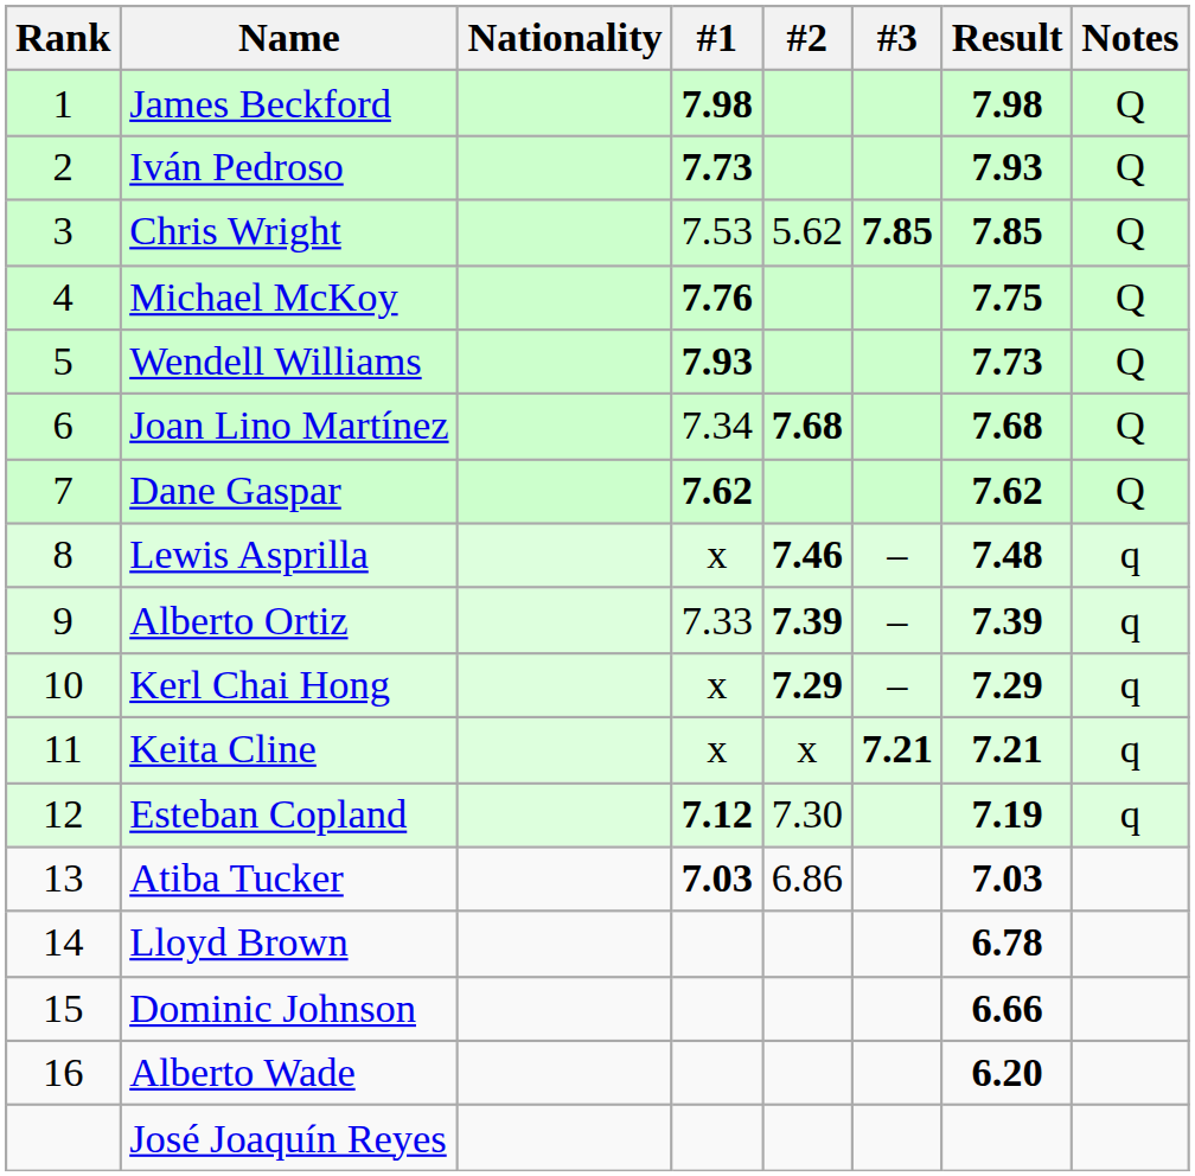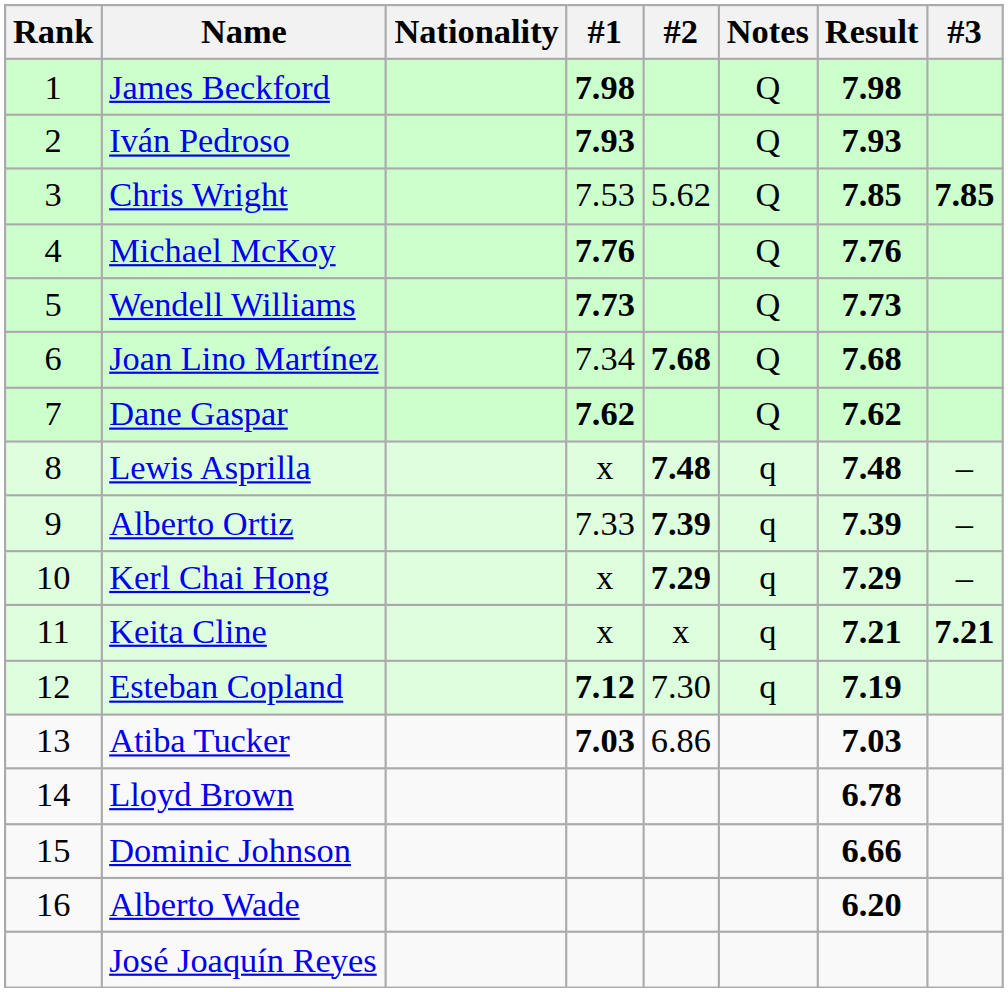 <table class="wikitable sortable" style="text-align:center">
 <tr>
 <th>Rank</th>
 <th>Name</th>
 <th>Nationality</th>
 <th>#1</th>
 <th>#2</th>
+<th>Notes</th>
+<th>Result</th>
 <th>#3</th>
-<th>Result</th>
-<th>Notes</th>
 </tr>
 <tr bgcolor=ccffcc>
 <td>1</td>
 <td align=left><a href='#'>James Beckford</a></td>
 <td align=left></td>
 <td><strong>7.98</strong></td>
 <td></td>
+<td>Q</td>
+<td><strong>7.98</strong></td>
 <td></td>
-<td><strong>7.98</strong></td>
-<td>Q</td>
 </tr>
 <tr bgcolor=ccffcc>
 <td>2</td>
 <td align=left><a href='#'>Iván Pedroso</a></td>
 <td align=left></td>
-<td><strong>7.73</strong></td>
+<td><strong>7.93</strong></td>
 <td></td>
+<td>Q</td>
+<td><strong>7.93</strong></td>
 <td></td>
-<td><strong>7.93</strong></td>
-<td>Q</td>
 </tr>
 <tr bgcolor=ccffcc>
 <td>3</td>
 <td align=left><a href='#'>Chris Wright</a></td>
 <td align=left></td>
 <td>7.53</td>
 <td>5.62</td>
+<td>Q</td>
 <td><strong>7.85</strong></td>
 <td><strong>7.85</strong></td>
-<td>Q</td>
 </tr>
 <tr bgcolor=ccffcc>
 <td>4</td>
 <td align=left><a href='#'>Michael McKoy</a></td>
 <td align=left></td>
 <td><strong>7.76</strong></td>
 <td></td>
+<td>Q</td>
+<td><strong>7.76</strong></td>
 <td></td>
-<td><strong>7.75</strong></td>
-<td>Q</td>
 </tr>
 <tr bgcolor=ccffcc>
 <td>5</td>
 <td align=left><a href='#'>Wendell Williams</a></td>
 <td align=left></td>
-<td><strong>7.93</strong></td>
+<td><strong>7.73</strong></td>
 <td></td>
+<td>Q</td>
+<td><strong>7.73</strong></td>
 <td></td>
-<td><strong>7.73</strong></td>
-<td>Q</td>
 </tr>
 <tr bgcolor=ccffcc>
 <td>6</td>
 <td align=left><a href='#'>Joan Lino Martínez</a></td>
 <td align=left></td>
 <td>7.34</td>
 <td><strong>7.68</strong></td>
+<td>Q</td>
+<td><strong>7.68</strong></td>
 <td></td>
-<td><strong>7.68</strong></td>
-<td>Q</td>
 </tr>
 <tr bgcolor=ccffcc>
 <td>7</td>
 <td align=left><a href='#'>Dane Gaspar</a></td>
 <td align=left></td>
 <td><strong>7.62</strong></td>
 <td></td>
+<td>Q</td>
+<td><strong>7.62</strong></td>
 <td></td>
-<td><strong>7.62</strong></td>
-<td>Q</td>
 </tr>
 <tr bgcolor=ddffdd>
 <td>8</td>
 <td align=left><a href='#'>Lewis Asprilla</a></td>
 <td align=left></td>
 <td>x</td>
-<td><strong>7.46</strong></td>
-<td>–</td>
 <td><strong>7.48</strong></td>
 <td>q</td>
+<td><strong>7.48</strong></td>
+<td>–</td>
 </tr>
 <tr bgcolor=ddffdd>
 <td>9</td>
 <td align=left><a href='#'>Alberto Ortiz</a></td>
 <td align=left></td>
 <td>7.33</td>
 <td><strong>7.39</strong></td>
+<td>q</td>
+<td><strong>7.39</strong></td>
 <td>–</td>
-<td><strong>7.39</strong></td>
-<td>q</td>
 </tr>
 <tr bgcolor=ddffdd>
 <td>10</td>
 <td align=left><a href='#'>Kerl Chai Hong</a></td>
 <td align=left></td>
 <td>x</td>
 <td><strong>7.29</strong></td>
+<td>q</td>
+<td><strong>7.29</strong></td>
 <td>–</td>
-<td><strong>7.29</strong></td>
-<td>q</td>
 </tr>
 <tr bgcolor=ddffdd>
 <td>11</td>
 <td align=left><a href='#'>Keita Cline</a></td>
 <td align=left></td>
 <td>x</td>
 <td>x</td>
+<td>q</td>
 <td><strong>7.21</strong></td>
 <td><strong>7.21</strong></td>
-<td>q</td>
 </tr>
 <tr bgcolor=ddffdd>
 <td>12</td>
 <td align=left><a href='#'>Esteban Copland</a></td>
 <td align=left></td>
 <td><strong>7.12</strong></td>
 <td>7.30</td>
+<td>q</td>
+<td><strong>7.19</strong></td>
 <td></td>
-<td><strong>7.19</strong></td>
-<td>q</td>
 </tr>
 <tr>
 <td>13</td>
 <td align=left><a href='#'>Atiba Tucker</a></td>
 <td align=left></td>
 <td><strong>7.03</strong></td>
 <td>6.86</td>
 <td></td>
 <td><strong>7.03</strong></td>
 <td></td>
 </tr>
 <tr>
 <td>14</td>
 <td align=left><a href='#'>Lloyd Brown</a></td>
 <td align=left></td>
 <td></td>
 <td></td>
 <td></td>
 <td><strong>6.78</strong></td>
 <td></td>
 </tr>
 <tr>
 <td>15</td>
 <td align=left><a href='#'>Dominic Johnson</a></td>
 <td align=left></td>
 <td></td>
 <td></td>
 <td></td>
 <td><strong>6.66</strong></td>
 <td></td>
 </tr>
 <tr>
 <td>16</td>
 <td align=left><a href='#'>Alberto Wade</a></td>
 <td align=left></td>
 <td></td>
 <td></td>
 <td></td>
 <td><strong>6.20</strong></td>
 <td></td>
 </tr>
 <tr>
 <td></td>
 <td align=left><a href='#'>José Joaquín Reyes</a></td>
 <td align=left></td>
 <td></td>
 <td></td>
 <td></td>
 <td><strong></strong></td>
 <td></td>
 </tr>
 </table>
